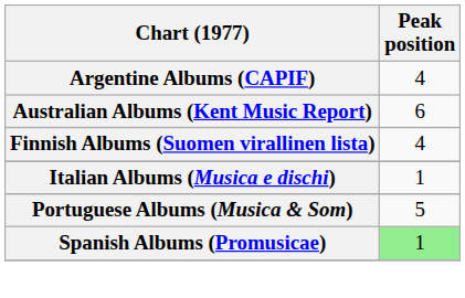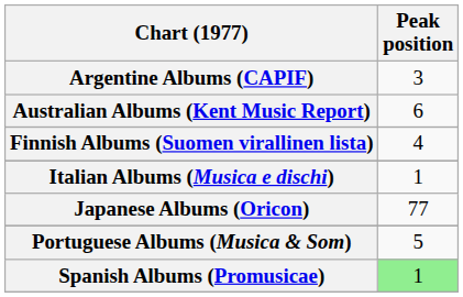 <table class="wikitable sortable plainrowheaders" style="text-align:center;">
 <tr>
 <th scope="col">Chart (1977)</th>
 <th scope="col">Peak<br>position</th>
 </tr>
 <tr>
 <th scope="row">Argentine Albums (<a href='#'>CAPIF</a>)</th>
-<td>4</td>
+<td>3</td>
 </tr>
 <tr>
 <th scope="row">Australian Albums (<a href='#'>Kent Music Report</a>)</th>
 <td>6</td>
 </tr>
 <tr>
 </tr>
 <tr>
 </tr>
 <tr>
 </tr>
 <tr>
 <th scope="row">Finnish Albums (<a href='#'>Suomen virallinen lista</a>)</th>
 <td>4</td>
 </tr>
 <tr>
 </tr>
 <tr>
 <th scope="row">Italian Albums (<em><a href='#'>Musica e dischi</a></em>)</th>
 <td>1</td>
+</tr>
+<tr>
+<th scope="row">Japanese Albums (<a href='#'>Oricon</a>)</th>
+<td>77</td>
 </tr>
 <tr>
 </tr>
 <tr>
 </tr>
 <tr>
 <th scope="row">Portuguese Albums (<em>Musica & Som</em>)</th>
 <td>5</td>
 </tr>
 <tr>
 <th scope="row">Spanish Albums (<a href='#'>Promusicae</a>)</th>
 <td style="background: lightgreen;">1</td>
 </tr>
 <tr>
 </tr>
 <tr>
 </tr>
 <tr>
 </tr>
 <tr>
 </tr>
 <tr>
 </tr>
 </table>
